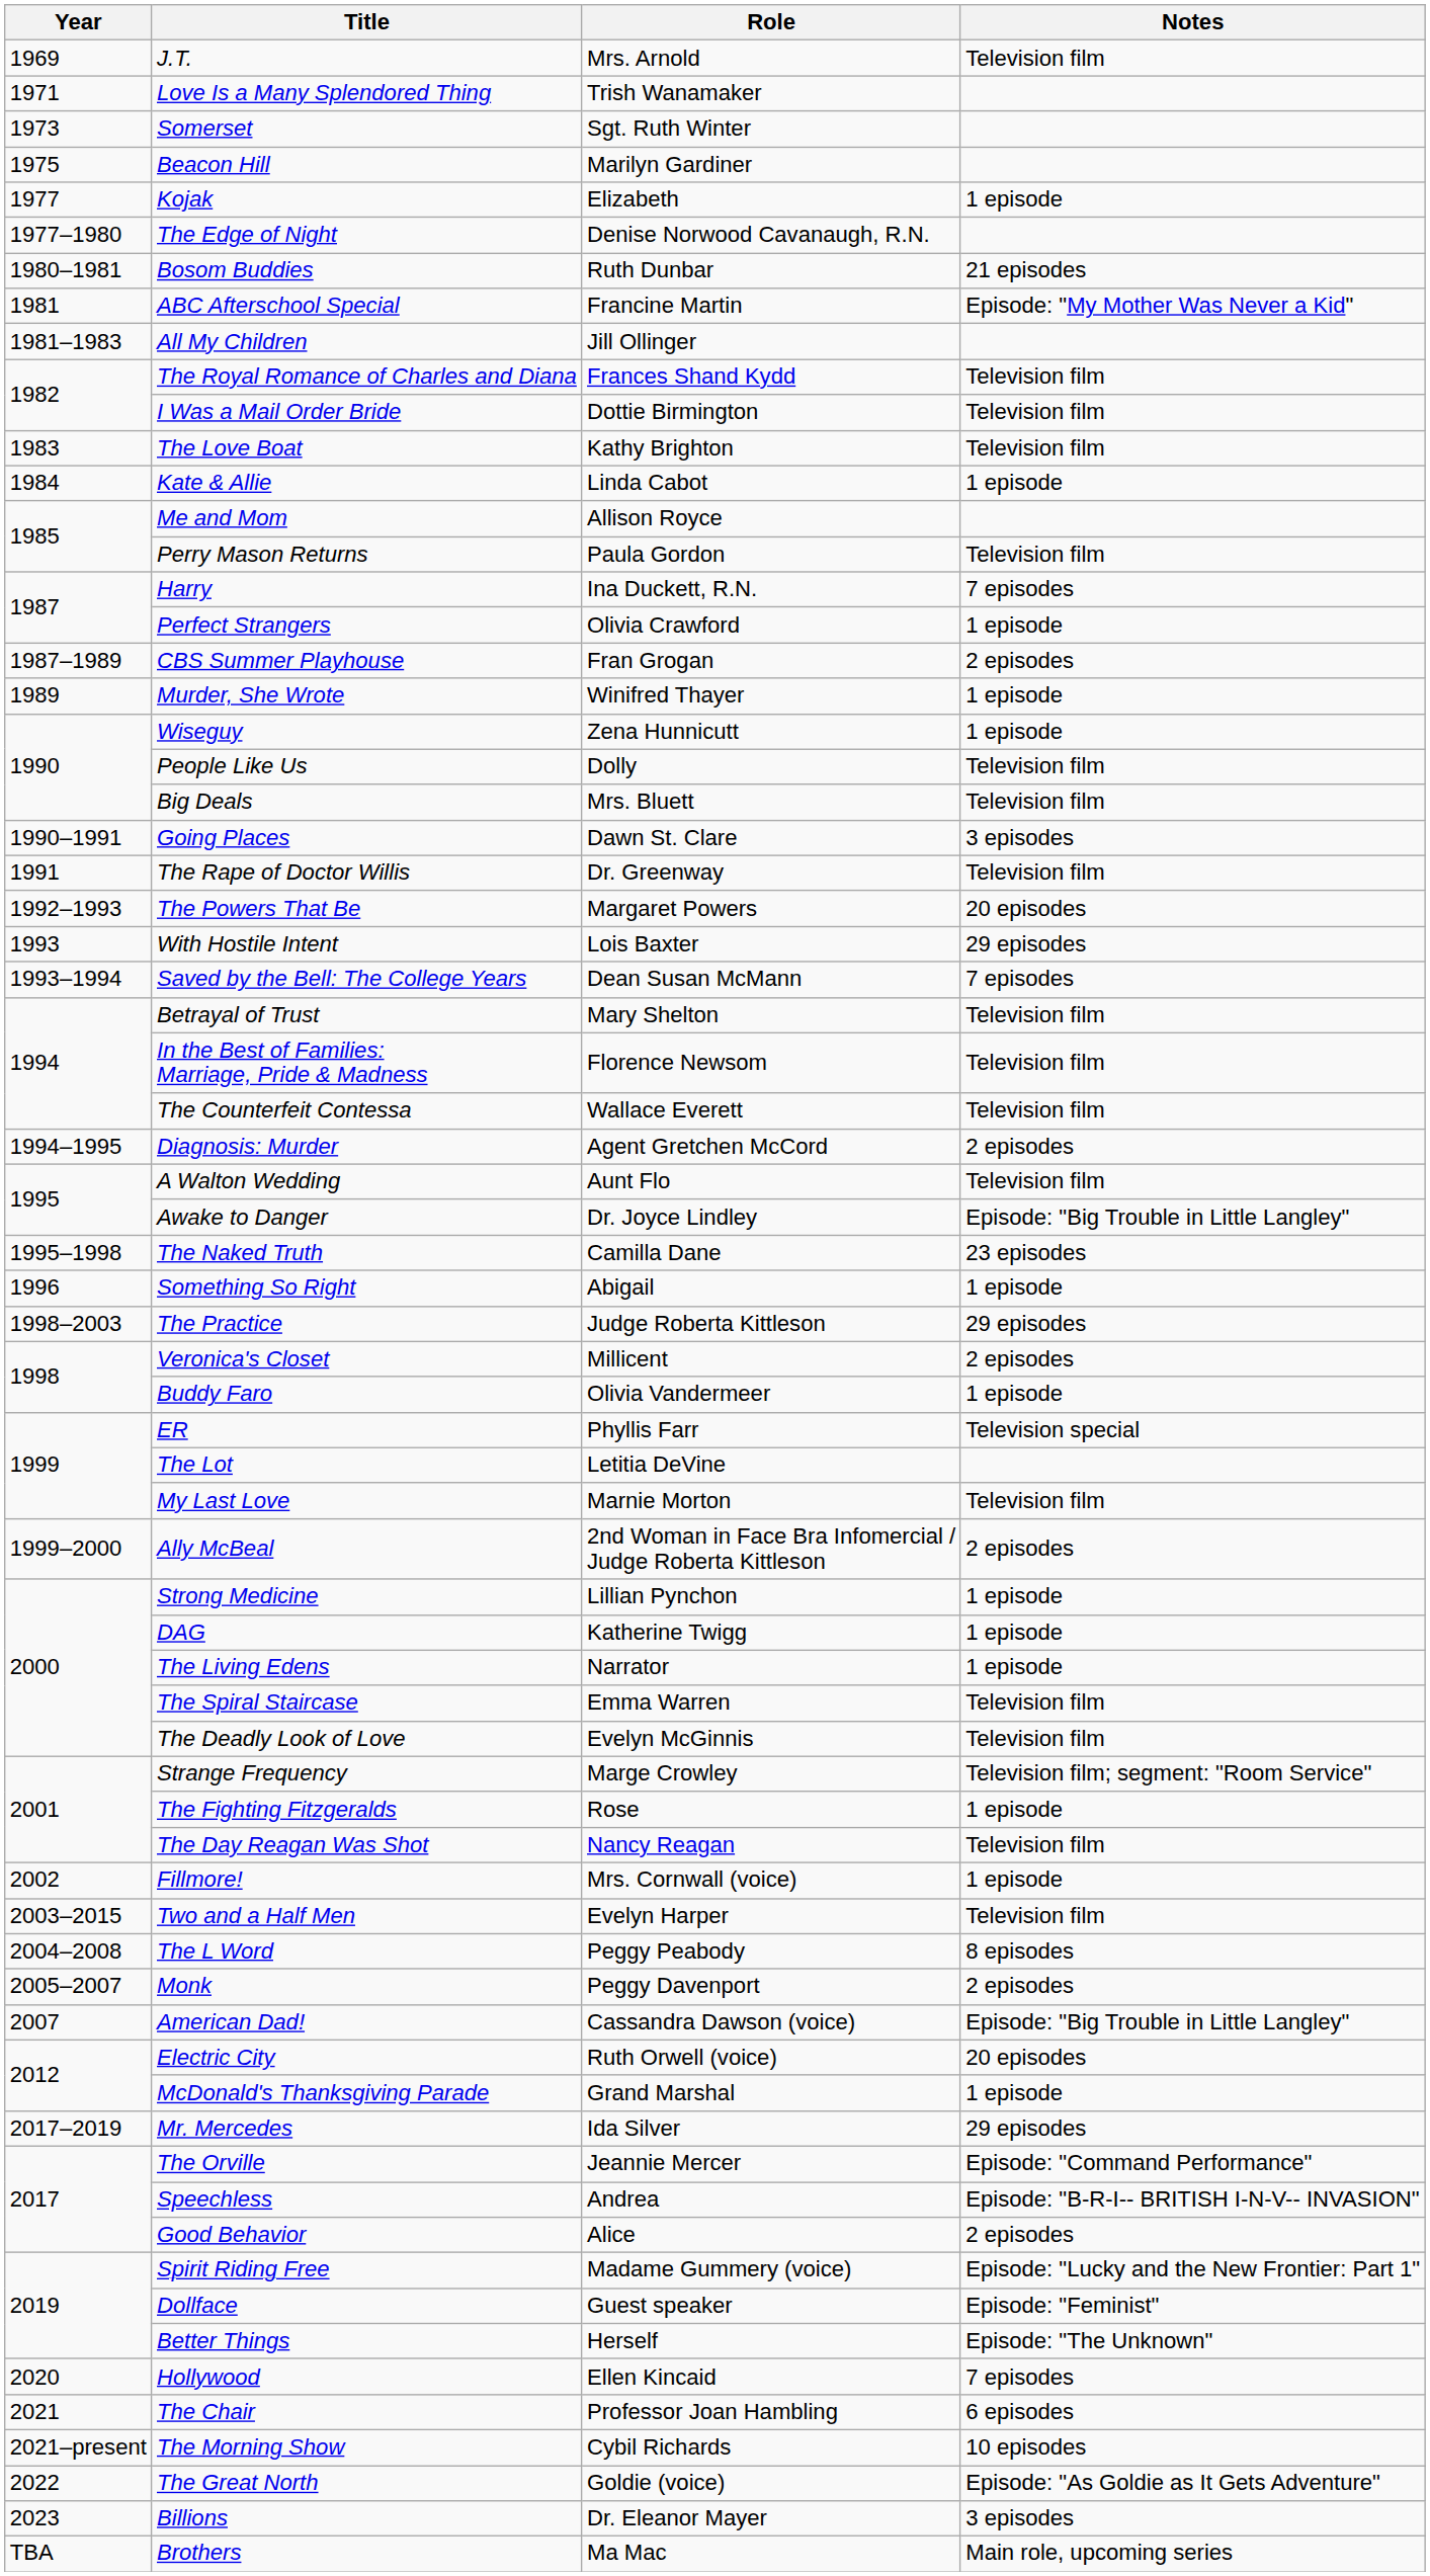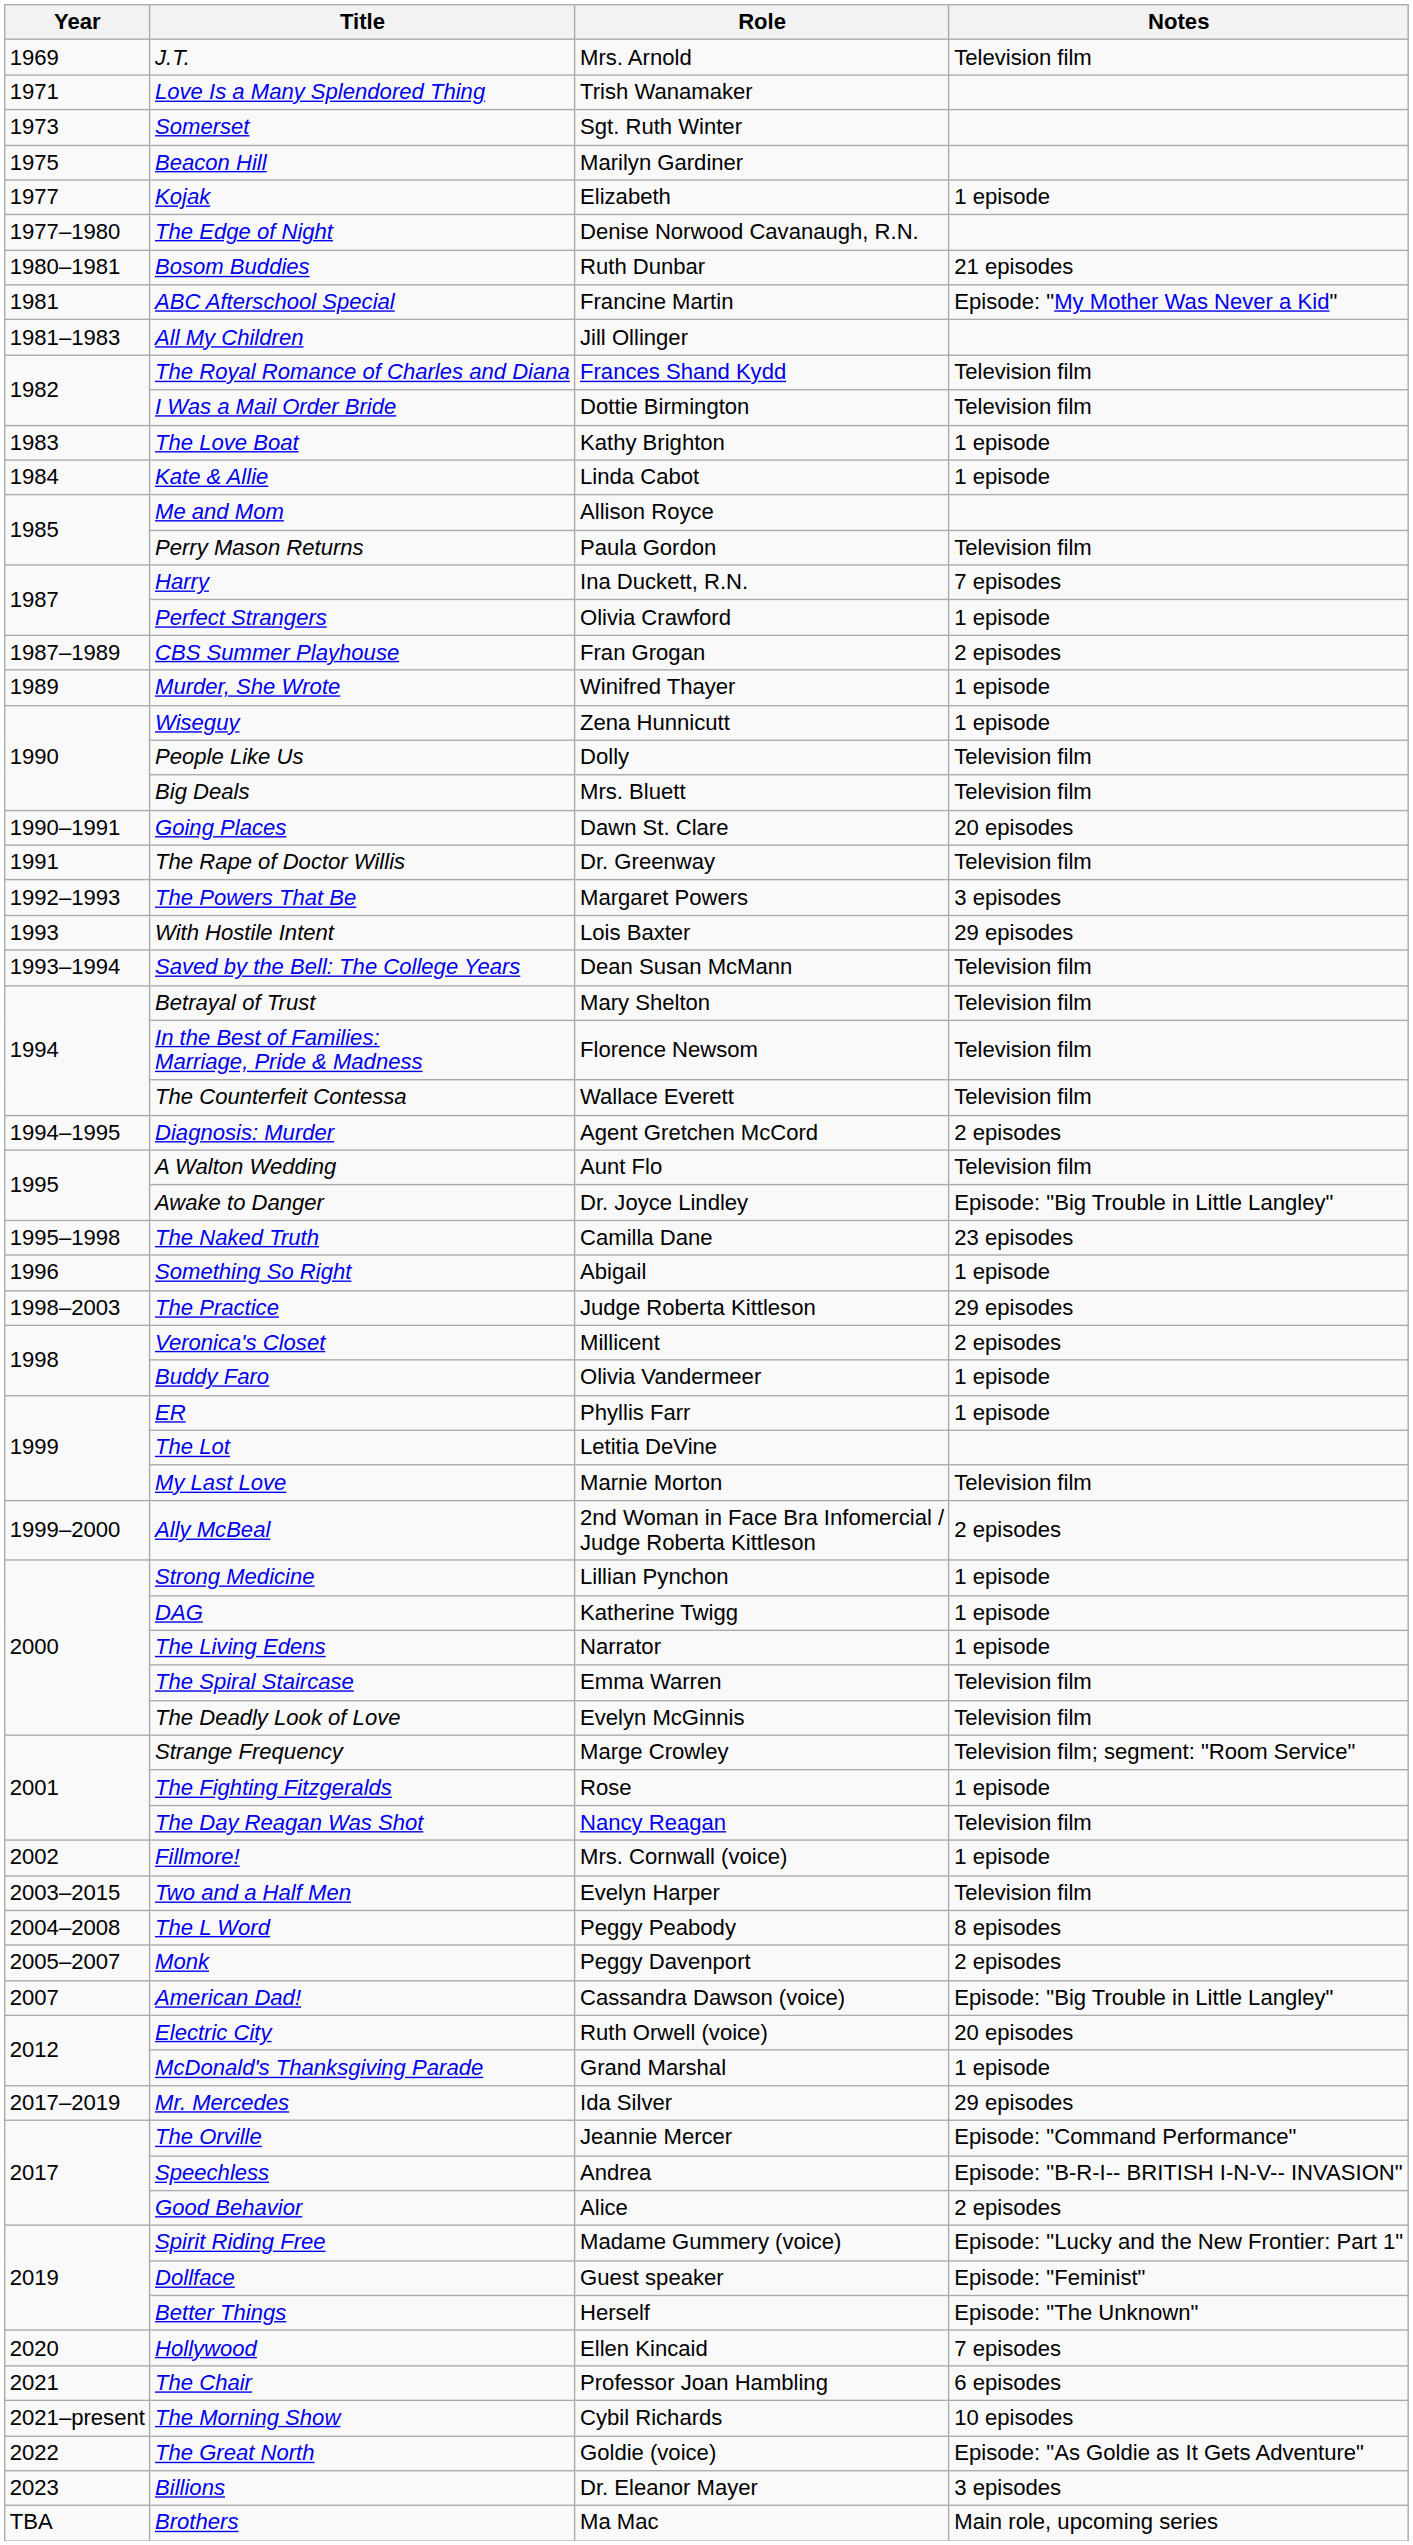 <table class="wikitable sortable">
 <tr>
 <th>Year</th>
 <th>Title</th>
 <th>Role</th>
 <th>Notes</th>
 </tr>
 <tr>
 <td>1969</td>
 <td><em>J.T.</em></td>
 <td>Mrs. Arnold</td>
 <td>Television film</td>
 </tr>
 <tr>
 <td>1971</td>
 <td><em><a href='#'>Love Is a Many Splendored Thing</a></em></td>
 <td>Trish Wanamaker</td>
 <td></td>
 </tr>
 <tr>
 <td>1973</td>
 <td><em><a href='#'>Somerset</a></em></td>
 <td>Sgt. Ruth Winter</td>
 <td></td>
 </tr>
 <tr>
 <td>1975</td>
 <td><em><a href='#'>Beacon Hill</a></em></td>
 <td>Marilyn Gardiner</td>
 <td></td>
 </tr>
 <tr>
 <td>1977</td>
 <td><em><a href='#'>Kojak</a></em></td>
 <td>Elizabeth</td>
 <td>1 episode</td>
 </tr>
 <tr>
 <td>1977–1980</td>
 <td><em><a href='#'>The Edge of Night</a></em></td>
 <td>Denise Norwood Cavanaugh, R.N.</td>
 <td></td>
 </tr>
 <tr>
 <td>1980–1981</td>
 <td><em><a href='#'>Bosom Buddies</a></em></td>
 <td>Ruth Dunbar</td>
 <td>21 episodes</td>
 </tr>
 <tr>
 <td>1981</td>
 <td><em><a href='#'>ABC Afterschool Special</a></em></td>
 <td>Francine Martin</td>
 <td>Episode: "<a href='#'>My Mother Was Never a Kid</a>"</td>
 </tr>
 <tr>
 <td>1981–1983</td>
 <td><em><a href='#'>All My Children</a></em></td>
 <td>Jill Ollinger</td>
 <td></td>
 </tr>
 <tr>
 <td rowspan="2">1982</td>
 <td><em><a href='#'>The Royal Romance of Charles and Diana</a></em></td>
 <td><a href='#'>Frances Shand Kydd</a></td>
 <td>Television film</td>
 </tr>
 <tr>
 <td><em><a href='#'>I Was a Mail Order Bride</a></em></td>
 <td>Dottie Birmington</td>
 <td>Television film</td>
 </tr>
 <tr>
 <td>1983</td>
 <td><em><a href='#'>The Love Boat</a></em></td>
 <td>Kathy Brighton</td>
-<td>Television film</td>
+<td>1 episode</td>
 </tr>
 <tr>
 <td>1984</td>
 <td><em><a href='#'>Kate & Allie</a></em></td>
 <td>Linda Cabot</td>
 <td>1 episode</td>
 </tr>
 <tr>
 <td rowspan="2">1985</td>
 <td><em><a href='#'>Me and Mom</a></em></td>
 <td>Allison Royce</td>
 <td></td>
 </tr>
 <tr>
 <td><em>Perry Mason Returns</em></td>
 <td>Paula Gordon</td>
 <td>Television film</td>
 </tr>
 <tr>
 <td rowspan="2">1987</td>
 <td><em><a href='#'>Harry</a></em></td>
 <td>Ina Duckett, R.N.</td>
 <td>7 episodes</td>
 </tr>
 <tr>
 <td><em><a href='#'>Perfect Strangers</a></em></td>
 <td>Olivia Crawford</td>
 <td>1 episode</td>
 </tr>
 <tr>
 <td>1987–1989</td>
 <td><em><a href='#'>CBS Summer Playhouse</a></em></td>
 <td>Fran Grogan</td>
 <td>2 episodes</td>
 </tr>
 <tr>
 <td>1989</td>
 <td><em><a href='#'>Murder, She Wrote</a></em></td>
 <td>Winifred Thayer</td>
 <td>1 episode</td>
 </tr>
 <tr>
 <td rowspan="3">1990</td>
 <td><em><a href='#'>Wiseguy</a></em></td>
 <td>Zena Hunnicutt</td>
 <td>1 episode</td>
 </tr>
 <tr>
 <td><em>People Like Us</em></td>
 <td>Dolly</td>
 <td>Television film</td>
 </tr>
 <tr>
 <td><em>Big Deals</em></td>
 <td>Mrs. Bluett</td>
 <td>Television film</td>
 </tr>
 <tr>
 <td>1990–1991</td>
 <td><em><a href='#'>Going Places</a></em></td>
 <td>Dawn St. Clare</td>
-<td>3 episodes</td>
+<td>20 episodes</td>
 </tr>
 <tr>
 <td>1991</td>
 <td><em>The Rape of Doctor Willis</em></td>
 <td>Dr. Greenway</td>
 <td>Television film</td>
 </tr>
 <tr>
 <td>1992–1993</td>
 <td><em><a href='#'>The Powers That Be</a></em></td>
 <td>Margaret Powers</td>
-<td>20 episodes</td>
+<td>3 episodes</td>
 </tr>
 <tr>
 <td>1993</td>
 <td><em>With Hostile Intent</em></td>
 <td>Lois Baxter</td>
 <td>29 episodes</td>
 </tr>
 <tr>
 <td>1993–1994</td>
 <td><em><a href='#'>Saved by the Bell: The College Years</a></em></td>
 <td>Dean Susan McMann</td>
-<td>7 episodes</td>
+<td>Television film</td>
 </tr>
 <tr>
 <td rowspan="3">1994</td>
 <td><em>Betrayal of Trust</em></td>
 <td>Mary Shelton</td>
 <td>Television film</td>
 </tr>
 <tr>
 <td><em><a href='#'>In the Best of Families: <br> Marriage, Pride & Madness</a></em></td>
 <td>Florence Newsom</td>
 <td>Television film</td>
 </tr>
 <tr>
 <td><em>The Counterfeit Contessa</em></td>
 <td>Wallace Everett</td>
 <td>Television film</td>
 </tr>
 <tr>
 <td>1994–1995</td>
 <td><em><a href='#'>Diagnosis: Murder</a></em></td>
 <td>Agent Gretchen McCord</td>
 <td>2 episodes</td>
 </tr>
 <tr>
 <td rowspan="2">1995</td>
 <td><em>A Walton Wedding</em></td>
 <td>Aunt Flo</td>
 <td>Television film</td>
 </tr>
 <tr>
 <td><em>Awake to Danger</em></td>
 <td>Dr. Joyce Lindley</td>
 <td>Episode: "Big Trouble in Little Langley"</td>
 </tr>
 <tr>
 <td>1995–1998</td>
 <td><em><a href='#'>The Naked Truth</a></em></td>
 <td>Camilla Dane</td>
 <td>23 episodes</td>
 </tr>
 <tr>
 <td>1996</td>
 <td><em><a href='#'>Something So Right</a></em></td>
 <td>Abigail</td>
 <td>1 episode</td>
 </tr>
 <tr>
 <td>1998–2003</td>
 <td><em><a href='#'>The Practice</a></em></td>
 <td>Judge Roberta Kittleson</td>
 <td>29 episodes</td>
 </tr>
 <tr>
 <td rowspan="2">1998</td>
 <td><em><a href='#'>Veronica's Closet</a></em></td>
 <td>Millicent</td>
 <td>2 episodes</td>
 </tr>
 <tr>
 <td><em><a href='#'>Buddy Faro</a></em></td>
 <td>Olivia Vandermeer</td>
 <td>1 episode</td>
 </tr>
 <tr>
 <td rowspan="3">1999</td>
 <td><em><a href='#'>ER</a></em></td>
 <td>Phyllis Farr</td>
-<td>Television special</td>
+<td>1 episode</td>
 </tr>
 <tr>
 <td><em><a href='#'>The Lot</a></em></td>
 <td>Letitia DeVine</td>
 <td></td>
 </tr>
 <tr>
 <td><em><a href='#'>My Last Love</a></em></td>
 <td>Marnie Morton</td>
 <td>Television film</td>
 </tr>
 <tr>
 <td>1999–2000</td>
 <td><em><a href='#'>Ally McBeal</a></em></td>
 <td>2nd Woman in Face Bra Infomercial /<br>Judge Roberta Kittleson</td>
 <td>2 episodes</td>
 </tr>
 <tr>
 <td rowspan="5">2000</td>
 <td><em><a href='#'>Strong Medicine</a></em></td>
 <td>Lillian Pynchon</td>
 <td>1 episode</td>
 </tr>
 <tr>
 <td><em><a href='#'>DAG</a></em></td>
 <td>Katherine Twigg</td>
 <td>1 episode</td>
 </tr>
 <tr>
 <td><em><a href='#'>The Living Edens</a></em></td>
 <td>Narrator</td>
 <td>1 episode</td>
 </tr>
 <tr>
 <td><em><a href='#'>The Spiral Staircase</a></em></td>
 <td>Emma Warren</td>
 <td>Television film</td>
 </tr>
 <tr>
 <td><em>The Deadly Look of Love</em></td>
 <td>Evelyn McGinnis</td>
 <td>Television film</td>
 </tr>
 <tr>
 <td rowspan="3">2001</td>
 <td><em>Strange Frequency</em></td>
 <td>Marge Crowley</td>
 <td>Television film; segment: "Room Service"</td>
 </tr>
 <tr>
 <td><em><a href='#'>The Fighting Fitzgeralds</a></em></td>
 <td>Rose</td>
 <td>1 episode</td>
 </tr>
 <tr>
 <td><em><a href='#'>The Day Reagan Was Shot</a></em></td>
 <td><a href='#'>Nancy Reagan</a></td>
 <td>Television film</td>
 </tr>
 <tr>
 <td>2002</td>
 <td><em><a href='#'>Fillmore!</a></em></td>
 <td>Mrs. Cornwall (voice)</td>
 <td>1 episode</td>
 </tr>
 <tr>
 <td>2003–2015</td>
 <td><em><a href='#'>Two and a Half Men</a></em></td>
 <td>Evelyn Harper</td>
 <td>Television film</td>
 </tr>
 <tr>
 <td>2004–2008</td>
 <td><em><a href='#'>The L Word</a></em></td>
 <td>Peggy Peabody</td>
 <td>8 episodes</td>
 </tr>
 <tr>
 <td>2005–2007</td>
 <td><em><a href='#'>Monk</a></em></td>
 <td>Peggy Davenport</td>
 <td>2 episodes</td>
 </tr>
 <tr>
 <td>2007</td>
 <td><em><a href='#'>American Dad!</a></em></td>
 <td>Cassandra Dawson (voice)</td>
 <td>Episode: "Big Trouble in Little Langley"</td>
 </tr>
 <tr>
 <td rowspan="2">2012</td>
 <td><em><a href='#'>Electric City</a></em></td>
 <td>Ruth Orwell (voice)</td>
 <td>20 episodes</td>
 </tr>
 <tr>
 <td><em><a href='#'>McDonald's Thanksgiving Parade</a></em></td>
 <td>Grand Marshal</td>
 <td>1 episode</td>
 </tr>
 <tr>
 <td>2017–2019</td>
 <td><em><a href='#'>Mr. Mercedes</a></em></td>
 <td>Ida Silver</td>
 <td>29 episodes</td>
 </tr>
 <tr>
 <td rowspan="3">2017</td>
 <td><em><a href='#'>The Orville</a></em></td>
 <td>Jeannie Mercer</td>
 <td>Episode: "Command Performance"</td>
 </tr>
 <tr>
 <td><em><a href='#'>Speechless</a></em></td>
 <td>Andrea</td>
 <td>Episode: "B-R-I-- BRITISH I-N-V-- INVASION"</td>
 </tr>
 <tr>
 <td><em><a href='#'>Good Behavior</a></em></td>
 <td>Alice</td>
 <td>2 episodes</td>
 </tr>
 <tr>
 <td rowspan="3">2019</td>
 <td><em><a href='#'>Spirit Riding Free</a></em></td>
 <td>Madame Gummery (voice)</td>
 <td>Episode: "Lucky and the New Frontier: Part 1"</td>
 </tr>
 <tr>
 <td><em><a href='#'>Dollface</a></em></td>
 <td>Guest speaker</td>
 <td>Episode: "Feminist"</td>
 </tr>
 <tr>
 <td><em><a href='#'>Better Things</a></em></td>
 <td>Herself</td>
 <td>Episode: "The Unknown"</td>
 </tr>
 <tr>
 <td>2020</td>
 <td><em><a href='#'>Hollywood</a></em></td>
 <td>Ellen Kincaid</td>
 <td>7 episodes</td>
 </tr>
 <tr>
 <td>2021</td>
 <td><em><a href='#'>The Chair</a></em></td>
 <td>Professor Joan Hambling</td>
 <td>6 episodes</td>
 </tr>
 <tr>
 <td>2021–present</td>
 <td><em><a href='#'>The Morning Show</a></em></td>
 <td>Cybil Richards</td>
 <td>10 episodes</td>
 </tr>
 <tr>
 <td>2022</td>
 <td><em><a href='#'>The Great North</a></em></td>
 <td>Goldie (voice)</td>
 <td>Episode: "As Goldie as It Gets Adventure"</td>
 </tr>
 <tr>
 <td>2023</td>
 <td><em><a href='#'>Billions</a></em></td>
 <td>Dr. Eleanor Mayer</td>
 <td>3 episodes</td>
 </tr>
 <tr>
 <td>TBA</td>
 <td><em><a href='#'>Brothers</a></em></td>
 <td>Ma Mac</td>
 <td>Main role, upcoming series</td>
 </tr>
 </table>
